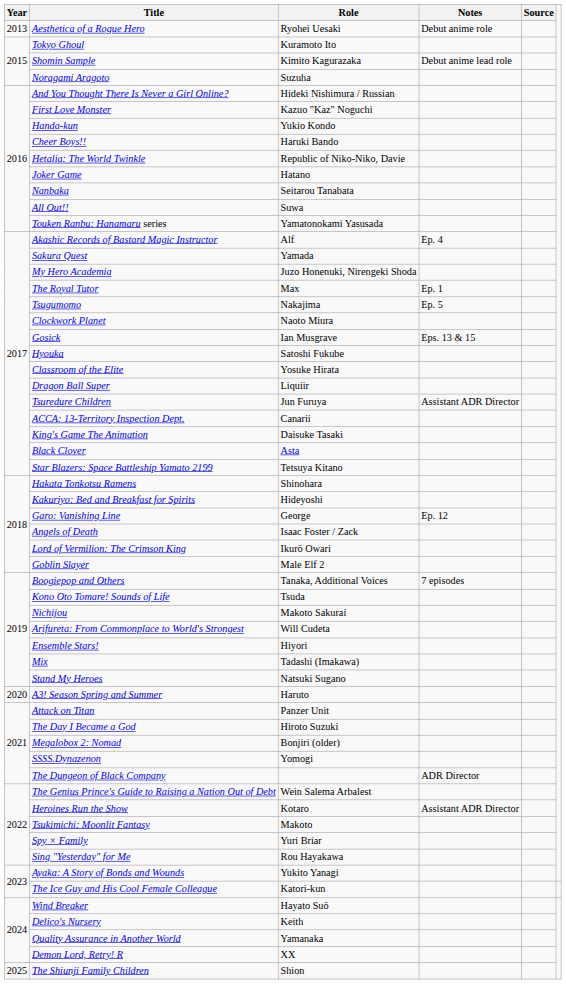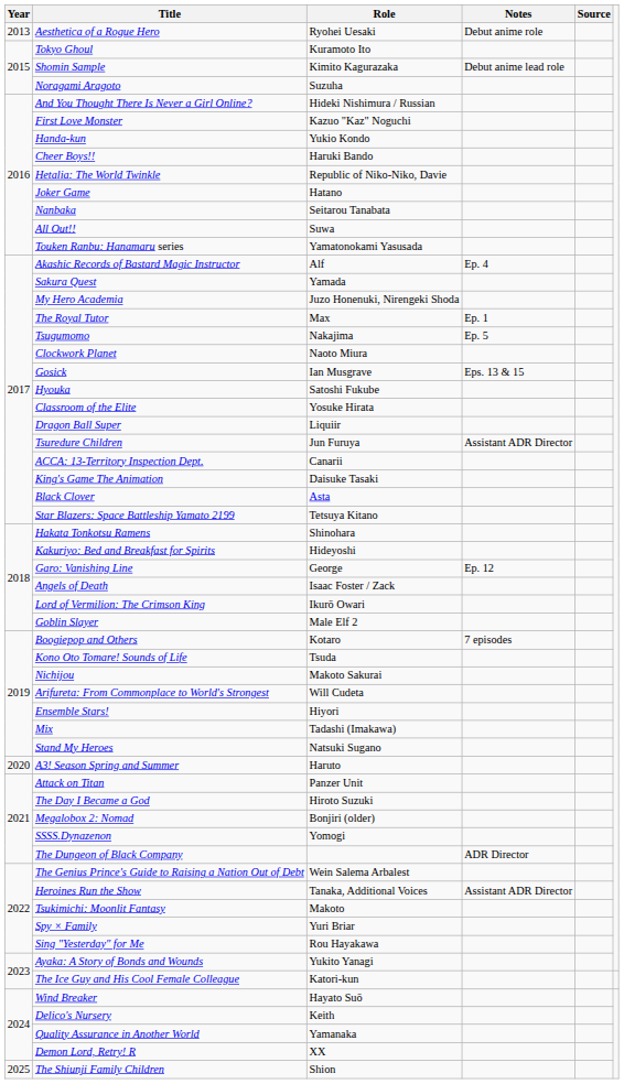 <table class="wikitable sortable mw-collapsible plainrowheaders">
 <tr>
 <th>Year</th>
 <th>Title</th>
 <th>Role</th>
 <th class="unsortable">Notes</th>
 <th class="unsortable">Source</th>
 </tr>
 <tr>
 <td>2013</td>
 <td><em><a href='#'>Aesthetica of a Rogue Hero</a></em></td>
 <td>Ryohei Uesaki</td>
 <td>Debut anime role</td>
 <td></td>
 </tr>
 <tr>
 <td rowspan="3">2015</td>
 <td><em><a href='#'>Tokyo Ghoul</a></em></td>
 <td>Kuramoto Ito</td>
 <td></td>
 <td></td>
 </tr>
 <tr>
 <td><em><a href='#'>Shomin Sample</a></em></td>
 <td>Kimito Kagurazaka</td>
 <td>Debut anime lead role</td>
 <td></td>
 </tr>
 <tr>
 <td><em><a href='#'>Noragami Aragoto</a></em></td>
 <td>Suzuha</td>
 <td></td>
 <td></td>
 </tr>
 <tr>
 <td rowspan="9">2016</td>
 <td><em><a href='#'>And You Thought There Is Never a Girl Online?</a></em></td>
 <td>Hideki Nishimura / Russian</td>
 <td></td>
 <td></td>
 </tr>
 <tr>
 <td><em><a href='#'>First Love Monster</a></em></td>
 <td>Kazuo "Kaz" Noguchi</td>
 <td></td>
 <td></td>
 </tr>
 <tr>
 <td><em><a href='#'>Handa-kun</a></em></td>
 <td>Yukio Kondo</td>
 <td></td>
 <td></td>
 </tr>
 <tr>
 <td><em><a href='#'>Cheer Boys!!</a></em></td>
 <td>Haruki Bando</td>
 <td></td>
 <td></td>
 </tr>
 <tr>
 <td><em><a href='#'>Hetalia: The World Twinkle</a></em></td>
 <td>Republic of Niko-Niko, Davie</td>
 <td></td>
 <td></td>
 </tr>
 <tr>
 <td><em><a href='#'>Joker Game</a></em></td>
 <td>Hatano</td>
 <td></td>
 <td></td>
 </tr>
 <tr>
 <td><em><a href='#'>Nanbaka</a></em></td>
 <td>Seitarou Tanabata</td>
 <td></td>
 <td></td>
 </tr>
 <tr>
 <td><em><a href='#'>All Out!!</a></em></td>
 <td>Suwa</td>
 <td></td>
 <td></td>
 </tr>
 <tr>
 <td><em><a href='#'>Touken Ranbu: Hanamaru</a></em> series</td>
 <td>Yamatonokami Yasusada</td>
 <td></td>
 <td></td>
 </tr>
 <tr>
 <td rowspan="15">2017</td>
 <td><em><a href='#'>Akashic Records of Bastard Magic Instructor</a></em></td>
 <td>Alf</td>
 <td>Ep. 4</td>
 <td></td>
 </tr>
 <tr>
 <td><em><a href='#'>Sakura Quest</a></em></td>
 <td>Yamada</td>
 <td></td>
 <td></td>
 </tr>
 <tr>
 <td><em><a href='#'>My Hero Academia</a></em></td>
 <td>Juzo Honenuki, Nirengeki Shoda</td>
 <td></td>
 <td></td>
 </tr>
 <tr>
 <td><em><a href='#'>The Royal Tutor</a></em></td>
 <td>Max</td>
 <td>Ep. 1</td>
 <td></td>
 </tr>
 <tr>
 <td><em><a href='#'>Tsugumomo</a></em></td>
 <td>Nakajima</td>
 <td>Ep. 5</td>
 <td></td>
 </tr>
 <tr>
 <td><em><a href='#'>Clockwork Planet</a></em></td>
 <td>Naoto Miura</td>
 <td></td>
 <td></td>
 </tr>
 <tr>
 <td><em><a href='#'>Gosick</a></em></td>
 <td>Ian Musgrave</td>
 <td>Eps. 13 & 15</td>
 <td></td>
 </tr>
 <tr>
 <td><em><a href='#'>Hyouka</a></em></td>
 <td>Satoshi Fukube</td>
 <td></td>
 <td></td>
 </tr>
 <tr>
 <td><em><a href='#'>Classroom of the Elite</a></em></td>
 <td>Yosuke Hirata</td>
 <td></td>
 <td></td>
 </tr>
 <tr>
 <td><em><a href='#'>Dragon Ball Super</a></em></td>
 <td>Liquiir</td>
 <td></td>
 <td></td>
 </tr>
 <tr>
 <td><em><a href='#'>Tsuredure Children</a></em></td>
 <td>Jun Furuya</td>
 <td>Assistant ADR Director</td>
 <td></td>
 </tr>
 <tr>
 <td><em><a href='#'>ACCA: 13-Territory Inspection Dept.</a></em></td>
 <td>Canarii</td>
 <td></td>
 <td></td>
 </tr>
 <tr>
 <td><em><a href='#'>King's Game The Animation</a></em></td>
 <td>Daisuke Tasaki</td>
 <td></td>
 <td></td>
 </tr>
 <tr>
 <td><em><a href='#'>Black Clover</a></em></td>
 <td><a href='#'>Asta</a></td>
 <td></td>
 <td></td>
 </tr>
 <tr>
 <td><em><a href='#'>Star Blazers: Space Battleship Yamato 2199</a></em></td>
 <td>Tetsuya Kitano</td>
 <td></td>
 <td></td>
 </tr>
 <tr>
 <td rowspan="6">2018</td>
 <td><em><a href='#'>Hakata Tonkotsu Ramens</a></em></td>
 <td>Shinohara</td>
 <td></td>
 <td></td>
 </tr>
 <tr>
 <td><em><a href='#'>Kakuriyo: Bed and Breakfast for Spirits</a></em></td>
 <td>Hideyoshi</td>
 <td></td>
 <td></td>
 </tr>
 <tr>
 <td><em><a href='#'>Garo: Vanishing Line</a></em></td>
 <td>George</td>
 <td>Ep. 12</td>
 <td></td>
 </tr>
 <tr>
 <td><em><a href='#'>Angels of Death</a></em></td>
 <td>Isaac Foster / Zack</td>
 <td></td>
 <td></td>
 </tr>
 <tr>
 <td><em><a href='#'>Lord of Vermilion: The Crimson King</a></em></td>
 <td>Ikurō Owari</td>
 <td></td>
 <td></td>
 </tr>
 <tr>
 <td><em><a href='#'>Goblin Slayer</a></em></td>
 <td>Male Elf 2</td>
 <td></td>
 <td></td>
 </tr>
 <tr>
 <td rowspan="7">2019</td>
 <td><a href='#'><em>Boogiepop and Others</em></a></td>
-<td>Tanaka, Additional Voices</td>
+<td>Kotaro</td>
 <td>7 episodes</td>
 <td></td>
 </tr>
 <tr>
 <td><em><a href='#'>Kono Oto Tomare! Sounds of Life</a></em></td>
 <td>Tsuda</td>
 <td></td>
 <td></td>
 </tr>
 <tr>
 <td><em><a href='#'>Nichijou</a></em></td>
 <td>Makoto Sakurai</td>
 <td></td>
 <td></td>
 </tr>
 <tr>
 <td><em><a href='#'>Arifureta: From Commonplace to World's Strongest</a></em></td>
 <td>Will Cudeta</td>
 <td></td>
 <td></td>
 </tr>
 <tr>
 <td><em><a href='#'>Ensemble Stars!</a></em></td>
 <td>Hiyori</td>
 <td></td>
 <td></td>
 </tr>
 <tr>
 <td><em><a href='#'>Mix</a></em></td>
 <td>Tadashi (Imakawa)</td>
 <td></td>
 <td></td>
 </tr>
 <tr>
 <td><em><a href='#'>Stand My Heroes</a></em></td>
 <td>Natsuki Sugano</td>
 <td></td>
 <td></td>
 </tr>
 <tr>
 <td>2020</td>
 <td><em><a href='#'>A3! Season Spring and Summer</a></em></td>
 <td>Haruto</td>
 <td></td>
 <td></td>
 </tr>
 <tr>
 <td rowspan="5">2021</td>
 <td><em><a href='#'>Attack on Titan</a></em></td>
 <td>Panzer Unit</td>
 <td></td>
 <td></td>
 </tr>
 <tr>
 <td><em><a href='#'>The Day I Became a God</a></em></td>
 <td>Hiroto Suzuki</td>
 <td></td>
 <td></td>
 </tr>
 <tr>
 <td><em><a href='#'>Megalobox 2: Nomad</a></em></td>
 <td>Bonjiri (older)</td>
 <td></td>
 <td></td>
 </tr>
 <tr>
 <td><em><a href='#'>SSSS.Dynazenon</a></em></td>
 <td>Yomogi</td>
 <td></td>
 <td></td>
 </tr>
 <tr>
 <td><em><a href='#'>The Dungeon of Black Company</a></em></td>
 <td></td>
 <td>ADR Director</td>
 <td></td>
 </tr>
 <tr>
 <td rowspan="5">2022</td>
 <td><em><a href='#'>The Genius Prince's Guide to Raising a Nation Out of Debt</a></em></td>
 <td>Wein Salema Arbalest</td>
 <td></td>
 <td></td>
 </tr>
 <tr>
 <td><em><a href='#'>Heroines Run the Show</a></em></td>
-<td>Kotaro</td>
+<td>Tanaka, Additional Voices</td>
 <td>Assistant ADR Director</td>
 <td></td>
 </tr>
 <tr>
 <td><em><a href='#'>Tsukimichi: Moonlit Fantasy</a></em></td>
 <td>Makoto</td>
 <td></td>
 <td></td>
 </tr>
 <tr>
 <td><em><a href='#'>Spy × Family</a></em></td>
 <td>Yuri Briar</td>
 <td></td>
 <td></td>
 </tr>
 <tr>
 <td><em><a href='#'>Sing "Yesterday" for Me</a></em></td>
 <td>Rou Hayakawa</td>
 <td></td>
 <td></td>
 </tr>
 <tr>
 <td rowspan="2">2023</td>
 <td><em><a href='#'>Ayaka: A Story of Bonds and Wounds</a></em></td>
 <td>Yukito Yanagi</td>
 <td></td>
 <td></td>
 </tr>
 <tr>
 <td><em><a href='#'>The Ice Guy and His Cool Female Colleague</a></em></td>
 <td>Katori-kun</td>
 <td></td>
 <td></td>
 <td></td>
 </tr>
 <tr>
 <td rowspan="4">2024</td>
 <td><em><a href='#'>Wind Breaker</a></em></td>
 <td>Hayato Suō</td>
 <td></td>
 <td></td>
 </tr>
 <tr>
 <td><em><a href='#'>Delico's Nursery</a></em></td>
 <td>Keith</td>
 <td></td>
 <td></td>
 </tr>
 <tr>
 <td><em><a href='#'>Quality Assurance in Another World</a></em></td>
 <td>Yamanaka</td>
 <td></td>
 <td></td>
 </tr>
 <tr>
 <td><em><a href='#'>Demon Lord, Retry! R</a></em></td>
 <td>XX</td>
 <td></td>
 <td></td>
 </tr>
 <tr>
 <td>2025</td>
 <td><em><a href='#'>The Shiunji Family Children</a></em></td>
 <td>Shion</td>
 <td></td>
 <td></td>
 </tr>
 </table>
